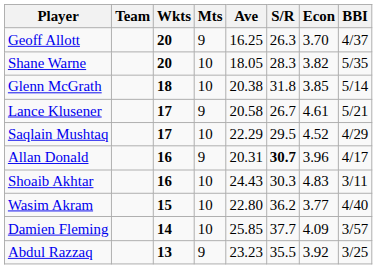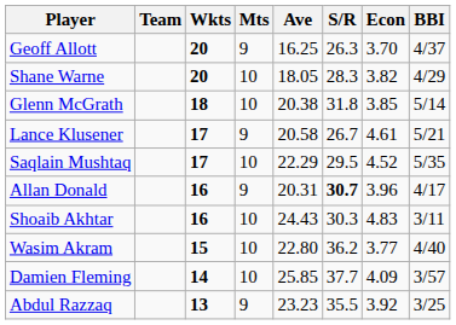 <table class="wikitable sortable">
 <tr>
 <th>Player</th>
 <th>Team</th>
 <th>Wkts</th>
 <th>Mts</th>
 <th>Ave</th>
 <th>S/R</th>
 <th>Econ</th>
 <th>BBI</th>
 </tr>
 <tr>
 <td><a href='#'>Geoff Allott</a></td>
 <td></td>
 <td><strong>20</strong></td>
 <td>9</td>
 <td>16.25</td>
 <td>26.3</td>
 <td>3.70</td>
 <td>4/37</td>
 </tr>
 <tr>
 <td><a href='#'>Shane Warne</a></td>
 <td></td>
 <td><strong>20</strong></td>
 <td>10</td>
 <td>18.05</td>
 <td>28.3</td>
 <td>3.82</td>
-<td>5/35</td>
+<td>4/29</td>
 </tr>
 <tr>
 <td><a href='#'>Glenn McGrath</a></td>
 <td></td>
 <td><strong>18</strong></td>
 <td>10</td>
 <td>20.38</td>
 <td>31.8</td>
 <td>3.85</td>
 <td>5/14</td>
 </tr>
 <tr>
 <td><a href='#'>Lance Klusener</a></td>
 <td></td>
 <td><strong>17</strong></td>
 <td>9</td>
 <td>20.58</td>
 <td>26.7</td>
 <td>4.61</td>
 <td>5/21</td>
 </tr>
 <tr>
 <td><a href='#'>Saqlain Mushtaq</a></td>
 <td></td>
 <td><strong>17</strong></td>
 <td>10</td>
 <td>22.29</td>
 <td>29.5</td>
 <td>4.52</td>
-<td>4/29</td>
+<td>5/35</td>
 </tr>
 <tr>
 <td><a href='#'>Allan Donald</a></td>
 <td></td>
 <td><strong>16</strong></td>
 <td>9</td>
 <td>20.31</td>
 <td><strong>30.7</strong></td>
 <td>3.96</td>
 <td>4/17</td>
 </tr>
 <tr>
 <td><a href='#'>Shoaib Akhtar</a></td>
 <td></td>
 <td><strong>16</strong></td>
 <td>10</td>
 <td>24.43</td>
 <td>30.3</td>
 <td>4.83</td>
 <td>3/11</td>
 </tr>
 <tr>
 <td><a href='#'>Wasim Akram</a></td>
 <td></td>
 <td><strong>15</strong></td>
 <td>10</td>
 <td>22.80</td>
 <td>36.2</td>
 <td>3.77</td>
 <td>4/40</td>
 </tr>
 <tr>
 <td><a href='#'>Damien Fleming</a></td>
 <td></td>
 <td><strong>14</strong></td>
 <td>10</td>
 <td>25.85</td>
 <td>37.7</td>
 <td>4.09</td>
 <td>3/57</td>
 </tr>
 <tr>
 <td><a href='#'>Abdul Razzaq</a></td>
 <td></td>
 <td><strong>13</strong></td>
 <td>9</td>
 <td>23.23</td>
 <td>35.5</td>
 <td>3.92</td>
 <td>3/25</td>
 </tr>
 </table>
